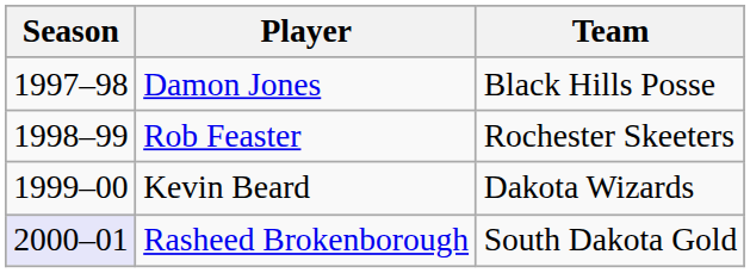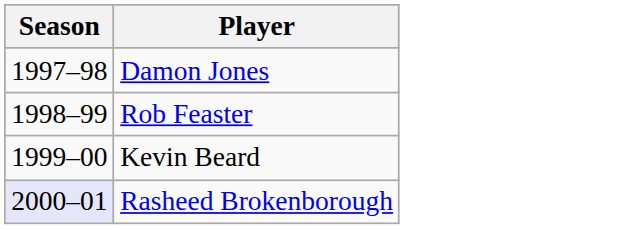 <table class="wikitable">
 <tr>
 <th>Season</th>
 <th>Player</th>
-<th>Team</th>
 </tr>
 <tr>
 <td>1997–98</td>
 <td><a href='#'>Damon Jones</a></td>
-<td>Black Hills Posse</td>
 </tr>
 <tr>
 <td>1998–99</td>
 <td><a href='#'>Rob Feaster</a></td>
-<td>Rochester Skeeters</td>
 </tr>
 <tr>
 <td>1999–00</td>
 <td>Kevin Beard</td>
-<td>Dakota Wizards</td>
 </tr>
 <tr>
 <td style="background: lavender;">2000–01</td>
 <td><a href='#'>Rasheed Brokenborough</a></td>
-<td>South Dakota Gold</td>
 </tr>
 </table>
